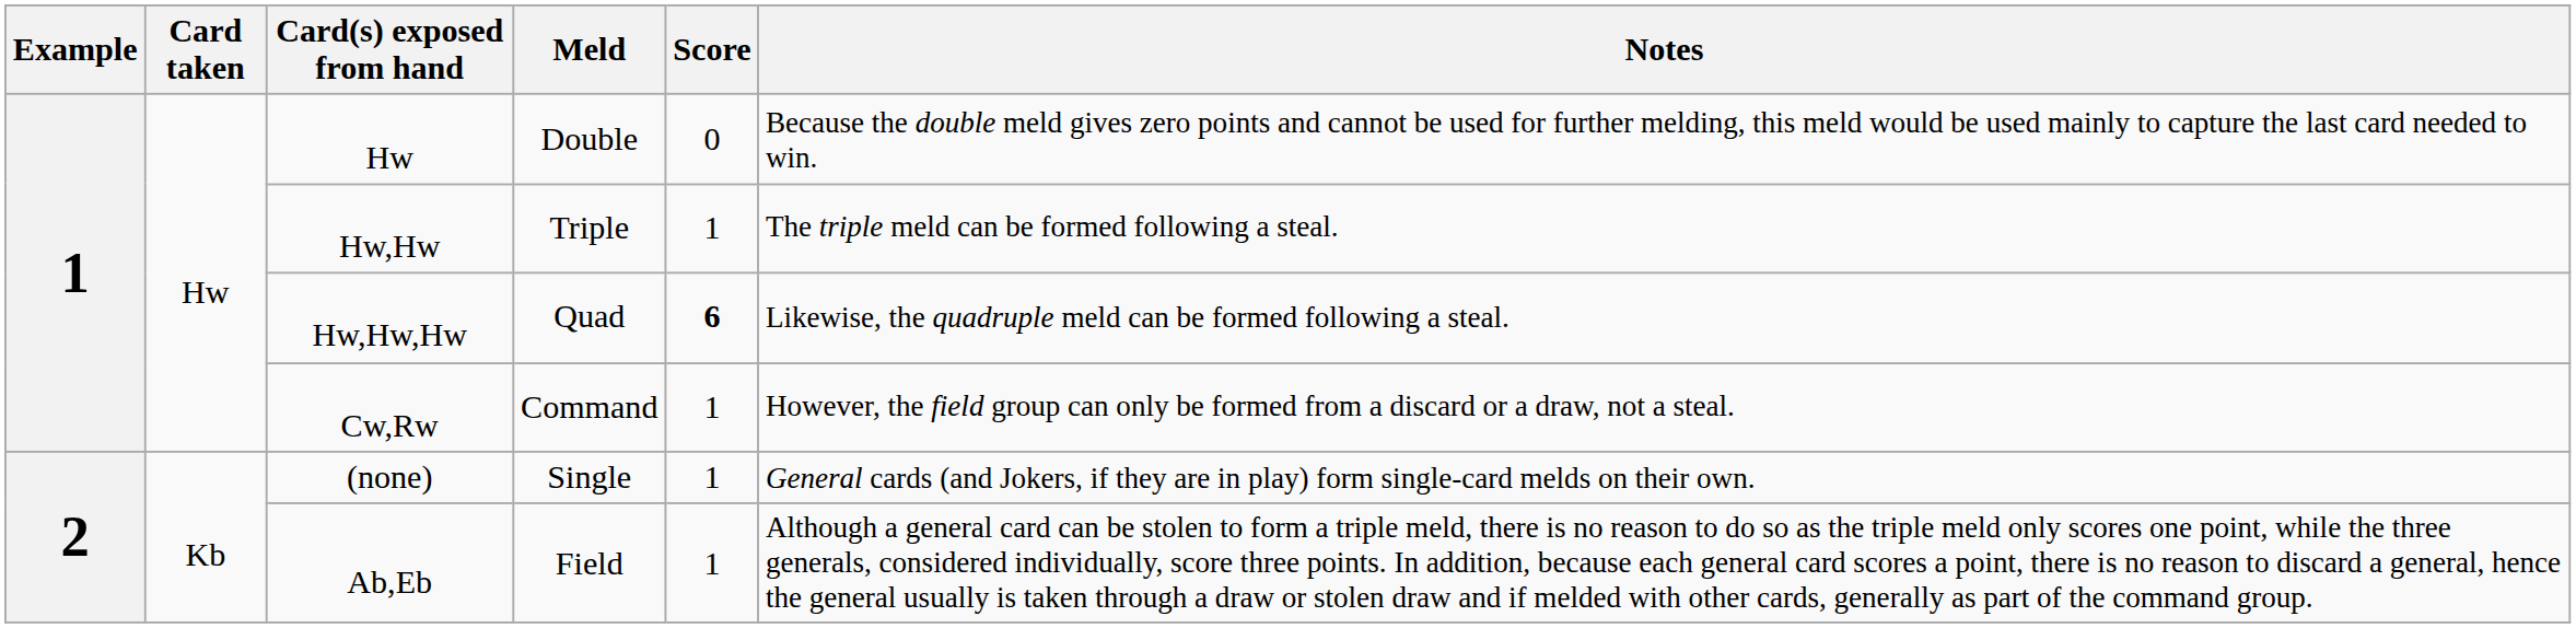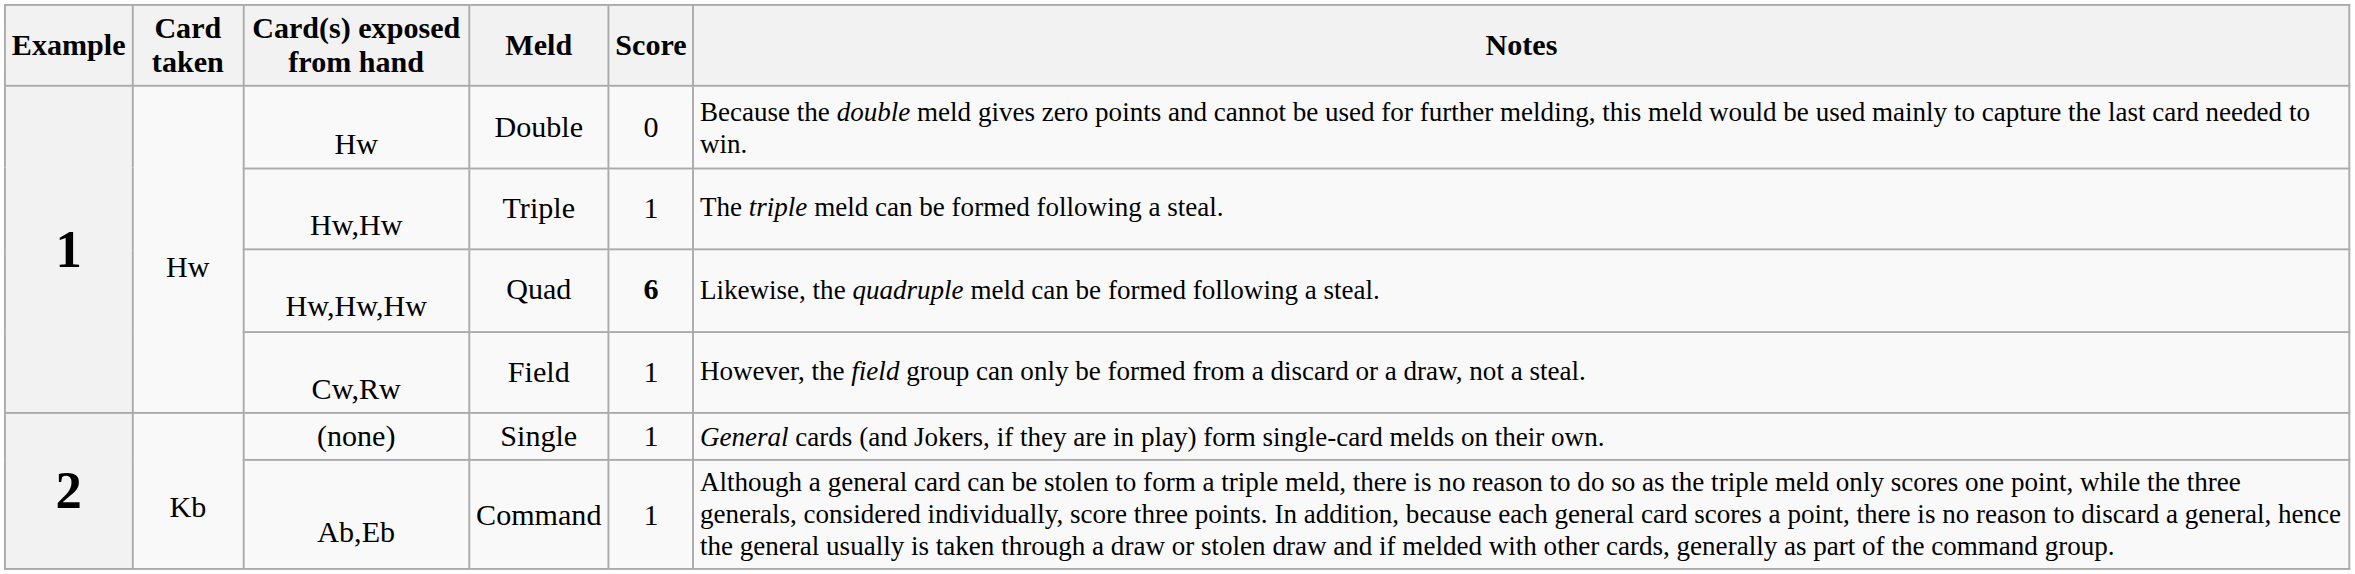 <table class="wikitable" style="font-size:100%;text-align:center;">
 <tr>
 <th>Example</th>
 <th>Card taken</th>
 <th>Card(s) exposed from hand</th>
 <th>Meld</th>
 <th>Score</th>
 <th>Notes</th>
 </tr>
 <tr>
 <th rowspan=4 style="font-size:175%;">1</th>
 <td rowspan=4><br>Hw</td>
 <td><br>Hw</td>
 <td>Double</td>
 <td>0</td>
 <td style="font-size:90%;text-align:left;">Because the <em>double</em> meld gives zero points and cannot be used for further melding, this meld would be used mainly to capture the last card needed to win.</td>
 </tr>
 <tr>
 <td> <br>Hw,Hw</td>
 <td>Triple</td>
 <td>1</td>
 <td style="font-size:90%;text-align:left;">The <em>triple</em> meld can be formed following a steal.</td>
 </tr>
 <tr>
 <td>  <br>Hw,Hw,Hw</td>
 <td>Quad</td>
 <td><strong>6</strong></td>
 <td style="font-size:90%;text-align:left;">Likewise, the <em>quadruple</em> meld can be formed following a steal.</td>
 </tr>
 <tr>
 <td> <br>Cw,Rw</td>
-<td>Command</td>
+<td>Field</td>
 <td>1</td>
 <td style="font-size:90%;text-align:left;">However, the <em>field</em> group can only be formed from a discard or a draw, not a steal.</td>
 </tr>
 <tr>
 <th rowspan=2 style="font-size:175%;">2</th>
 <td rowspan=2><br>Kb</td>
 <td>(none)</td>
 <td>Single</td>
 <td>1</td>
 <td style="font-size:90%;text-align:left;"><em>General</em> cards (and Jokers, if they are in play) form single-card melds on their own.</td>
 </tr>
 <tr>
 <td> <br>Ab,Eb</td>
-<td>Field</td>
+<td>Command</td>
 <td>1</td>
 <td style="font-size:90%;text-align:left;">Although a general card can be stolen to form a triple meld, there is no reason to do so as the triple meld only scores one point, while the three generals, considered individually, score three points. In addition, because each general card scores a point, there is no reason to discard a general, hence the general usually is taken through a draw or stolen draw and if melded with other cards, generally as part of the command group.</td>
 </tr>
 </table>
